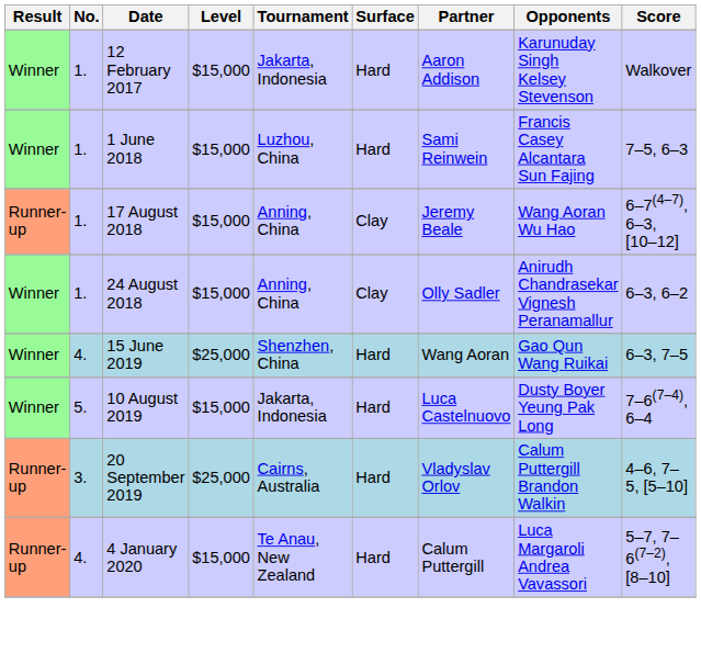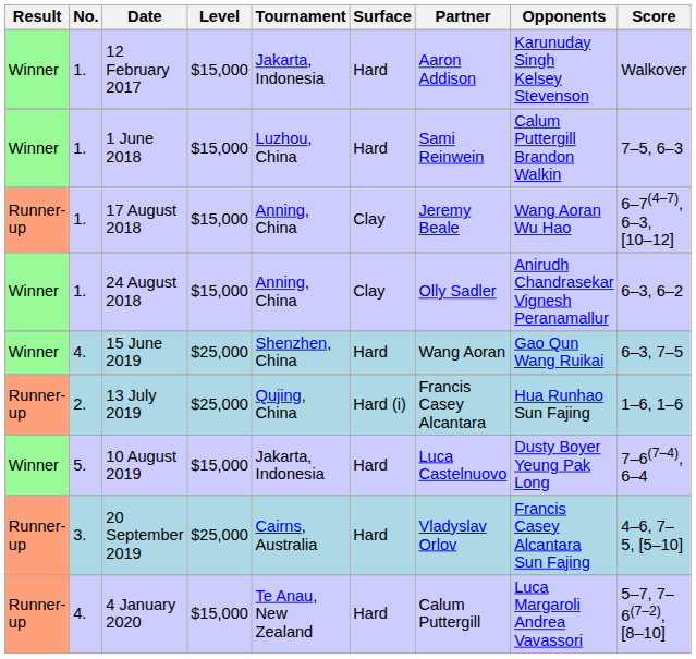 <table class="sortable wikitable">
 <tr>
 <th>Result</th>
 <th class="unsortable">No.</th>
 <th>Date</th>
 <th>Level</th>
 <th>Tournament</th>
 <th>Surface</th>
 <th>Partner</th>
 <th>Opponents</th>
 <th class="unsortable">Score</th>
 </tr>
 <tr>
 </tr>
 <tr style="background:#ccccff;">
 <td bgcolor=98FB98>Winner</td>
 <td>1.</td>
 <td>12 February 2017</td>
 <td>$15,000</td>
 <td><a href='#'>Jakarta</a>, Indonesia</td>
 <td>Hard</td>
 <td> <a href='#'>Aaron Addison</a></td>
 <td> <a href='#'>Karunuday Singh</a> <br>  <a href='#'>Kelsey Stevenson</a></td>
 <td>Walkover</td>
 </tr>
 <tr>
 </tr>
 <tr style="background:#ccccff;">
 <td bgcolor=98FB98>Winner</td>
 <td>1.</td>
 <td>1 June 2018</td>
 <td>$15,000</td>
 <td><a href='#'>Luzhou</a>, China</td>
 <td>Hard</td>
 <td> <a href='#'>Sami Reinwein</a></td>
-<td> <a href='#'>Francis Casey Alcantara</a> <br>  <a href='#'>Sun Fajing</a></td>
+<td> <a href='#'>Calum Puttergill</a> <br>  <a href='#'>Brandon Walkin</a></td>
 <td>7–5, 6–3</td>
 </tr>
 <tr>
 </tr>
 <tr style="background:#ccccff;">
 <td style="background:#ffa07a;">Runner-up</td>
 <td>1.</td>
 <td>17 August 2018</td>
 <td>$15,000</td>
 <td><a href='#'>Anning</a>, China</td>
 <td>Clay</td>
 <td> <a href='#'>Jeremy Beale</a></td>
 <td> <a href='#'>Wang Aoran</a> <br>  <a href='#'>Wu Hao</a></td>
 <td>6–7<sup>(4–7)</sup>, 6–3, [10–12]</td>
 </tr>
 <tr>
 </tr>
 <tr style="background:#ccccff;">
 <td bgcolor=98FB98>Winner</td>
 <td>1.</td>
 <td>24 August 2018</td>
 <td>$15,000</td>
 <td><a href='#'>Anning</a>, China</td>
 <td>Clay</td>
 <td> <a href='#'>Olly Sadler</a></td>
 <td> <a href='#'>Anirudh Chandrasekar</a> <br>  <a href='#'>Vignesh Peranamallur</a></td>
 <td>6–3, 6–2</td>
 </tr>
 <tr>
 </tr>
 <tr style="background:lightblue;">
 <td bgcolor=98FB98>Winner</td>
 <td>4.</td>
 <td>15 June 2019</td>
 <td>$25,000</td>
 <td><a href='#'>Shenzhen</a>, China</td>
 <td>Hard</td>
 <td> Wang Aoran</td>
 <td> <a href='#'>Gao Qun</a> <br>  <a href='#'>Wang Ruikai</a></td>
 <td>6–3, 7–5</td>
 </tr>
 <tr>
 </tr>
+<tr style="background:lightblue;">
+<td style="background:#ffa07a;">Runner-up</td>
+<td>2.</td>
+<td>13 July 2019</td>
+<td>$25,000</td>
+<td><a href='#'>Qujing</a>, China</td>
+<td>Hard (i)</td>
+<td> Francis Casey Alcantara</td>
+<td> <a href='#'>Hua Runhao</a> <br>  Sun Fajing</td>
+<td>1–6, 1–6</td>
+</tr>
 <tr>
 </tr>
 <tr style="background:#ccccff;">
 <td bgcolor=98FB98>Winner</td>
 <td>5.</td>
 <td>10 August 2019</td>
 <td>$15,000</td>
 <td>Jakarta, Indonesia</td>
 <td>Hard</td>
 <td> <a href='#'>Luca Castelnuovo</a></td>
 <td> <a href='#'>Dusty Boyer</a> <br>  <a href='#'>Yeung Pak Long</a></td>
 <td>7–6<sup>(7–4)</sup>, 6–4</td>
 </tr>
 <tr>
 </tr>
 <tr style="background:lightblue;">
 <td style="background:#ffa07a;">Runner-up</td>
 <td>3.</td>
 <td>20 September 2019</td>
 <td>$25,000</td>
 <td><a href='#'>Cairns</a>, Australia</td>
 <td>Hard</td>
 <td> <a href='#'>Vladyslav Orlov</a></td>
-<td> <a href='#'>Calum Puttergill</a> <br>  <a href='#'>Brandon Walkin</a></td>
+<td> <a href='#'>Francis Casey Alcantara</a> <br>  <a href='#'>Sun Fajing</a></td>
 <td>4–6, 7–5, [5–10]</td>
 </tr>
 <tr>
 </tr>
 <tr style="background:#ccccff;">
 <td style="background:#ffa07a;">Runner-up</td>
 <td>4.</td>
 <td>4 January 2020</td>
 <td>$15,000</td>
 <td><a href='#'>Te Anau</a>, New Zealand</td>
 <td>Hard</td>
 <td> Calum Puttergill</td>
 <td> <a href='#'>Luca Margaroli</a> <br>  <a href='#'>Andrea Vavassori</a></td>
 <td>5–7, 7–6<sup>(7–2)</sup>, [8–10]</td>
 </tr>
 <tr>
 </tr>
 </table>
